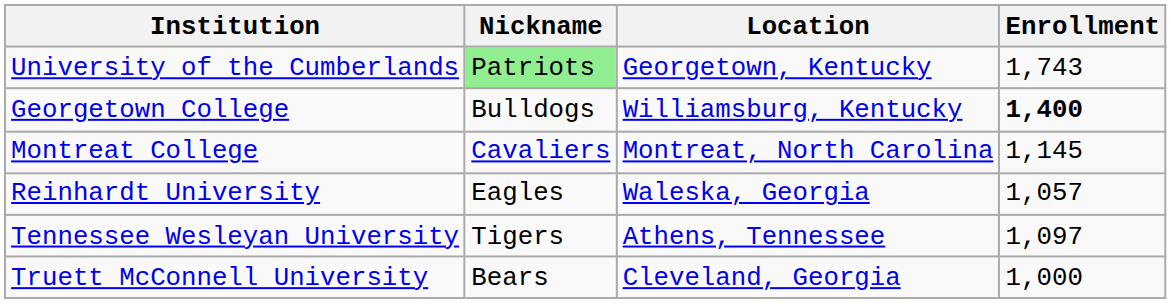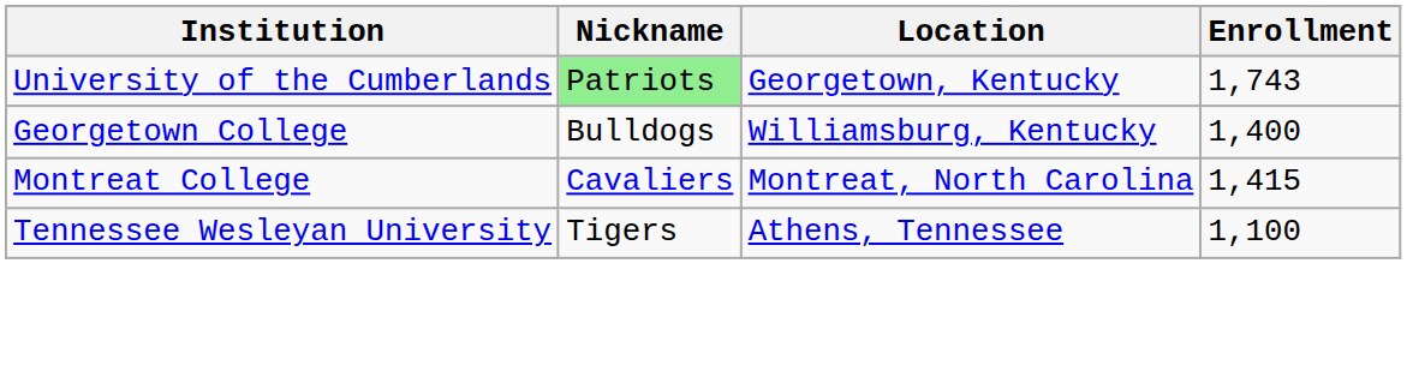 <table class="wikitable">
 <tr>
 <th>Institution</th>
 <th>Nickname</th>
 <th>Location</th>
 <th>Enrollment</th>
 </tr>
 <tr>
 <td><a href='#'>University of the Cumberlands</a></td>
 <td style="background: lightgreen;">Patriots</td>
 <td><a href='#'>Georgetown, Kentucky</a></td>
 <td>1,743</td>
 </tr>
 <tr>
 <td><a href='#'>Georgetown College</a></td>
 <td>Bulldogs</td>
 <td><a href='#'>Williamsburg, Kentucky</a></td>
-<td><strong>1,400</strong></td>
+<td>1,400</td>
 </tr>
 <tr>
 <td><a href='#'>Montreat College</a></td>
 <td><a href='#'>Cavaliers</a></td>
 <td><a href='#'>Montreat, North Carolina</a></td>
-<td>1,145</td>
-</tr>
-<tr>
-<td><a href='#'>Reinhardt University</a></td>
-<td>Eagles</td>
-<td><a href='#'>Waleska, Georgia</a></td>
-<td>1,057</td>
+<td>1,415</td>
 </tr>
 <tr>
 <td><a href='#'>Tennessee Wesleyan University</a></td>
 <td>Tigers</td>
 <td><a href='#'>Athens, Tennessee</a></td>
-<td>1,097</td>
-</tr>
-<tr>
-<td><a href='#'>Truett McConnell University</a></td>
-<td>Bears</td>
-<td><a href='#'>Cleveland, Georgia</a></td>
-<td>1,000</td>
+<td>1,100</td>
 </tr>
 </table>
